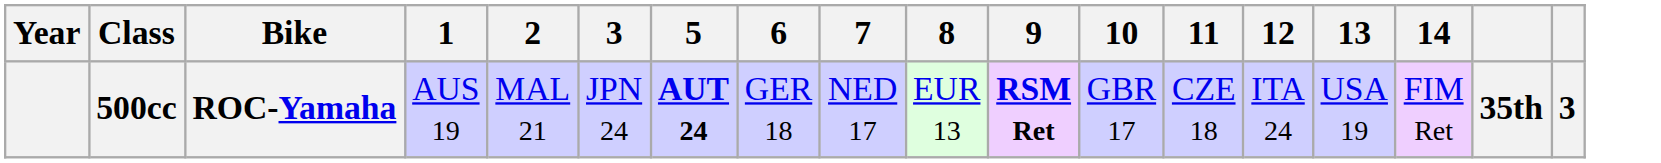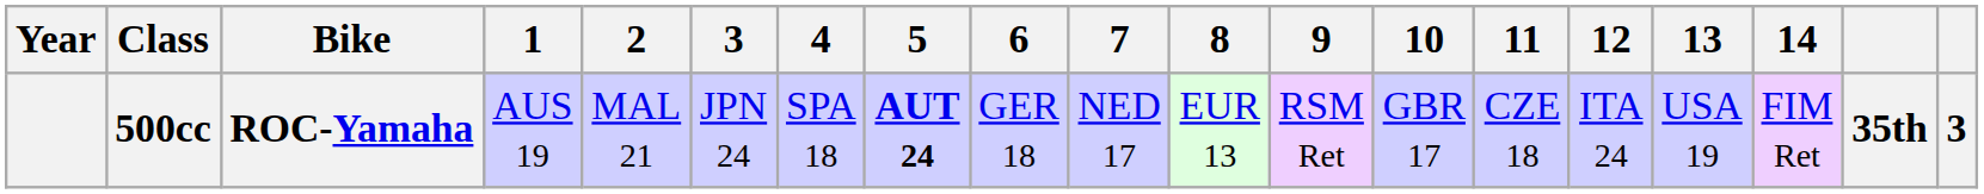 <table class="wikitable" style="text-align:center; font-size:90%">
 <tr>
 <th>Year</th>
 <th>Class</th>
 <th>Bike</th>
 <th>1</th>
 <th>2</th>
 <th>3</th>
+<th>4</th>
 <th>5</th>
 <th>6</th>
 <th>7</th>
 <th>8</th>
 <th>9</th>
 <th>10</th>
 <th>11</th>
 <th>12</th>
 <th>13</th>
 <th>14</th>
 <th></th>
 <th></th>
 </tr>
 <tr>
 <th></th>
 <th>500cc</th>
 <th>ROC-<a href='#'>Yamaha</a></th>
 <td style="background:#CFCFFF;"><a href='#'>AUS</a><br><small>19</small></td>
 <td style="background:#CFCFFF;"><a href='#'>MAL</a><br><small>21</small></td>
 <td style="background:#CFCFFF;"><a href='#'>JPN</a><br><small>24</small></td>
+<td style="background:#CFCFFF;"><a href='#'>SPA</a><br><small>18</small></td>
 <td style="background:#CFCFFF;"><strong><a href='#'>AUT</a><br><small>24</small></strong></td>
 <td style="background:#CFCFFF;"><a href='#'>GER</a><br><small>18</small></td>
 <td style="background:#CFCFFF;"><a href='#'>NED</a><br><small>17</small></td>
 <td style="background:#DFFFDF;"><a href='#'>EUR</a><br><small>13</small></td>
-<td style="background:#EFCFFF;"><strong><a href='#'>RSM</a><br><small>Ret</small></strong></td>
+<td style="background:#EFCFFF;"><a href='#'>RSM</a><br><small>Ret</small></td>
 <td style="background:#CFCFFF;"><a href='#'>GBR</a><br><small>17</small></td>
 <td style="background:#CFCFFF;"><a href='#'>CZE</a><br><small>18</small></td>
 <td style="background:#CFCFFF;"><a href='#'>ITA</a><br><small>24</small></td>
 <td style="background:#CFCFFF;"><a href='#'>USA</a><br><small>19</small></td>
 <td style="background:#EFCFFF;"><a href='#'>FIM</a><br><small>Ret</small></td>
 <th>35th</th>
 <th>3</th>
 </tr>
 </table>
